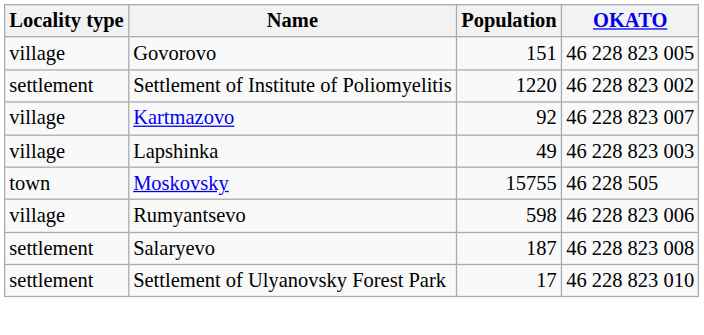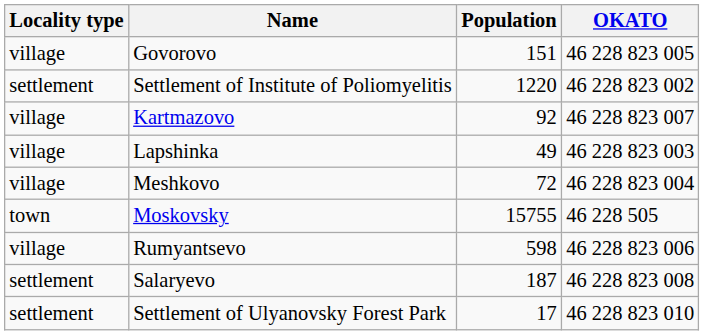 <table class="wikitable sortable">
 <tr>
 <th>Locality type</th>
 <th>Name</th>
 <th>Population</th>
 <th><a href='#'>OKATO</a></th>
 </tr>
 <tr>
 <td>village</td>
 <td>Govorovo</td>
 <td align=right>151</td>
 <td>46 228 823 005</td>
 </tr>
 <tr>
 <td>settlement</td>
 <td>Settlement of Institute of Poliomyelitis</td>
 <td align=right>1220</td>
 <td>46 228 823 002</td>
 </tr>
 <tr>
 <td>village</td>
 <td><a href='#'>Kartmazovo</a></td>
 <td align=right>92</td>
 <td>46 228 823 007</td>
 </tr>
 <tr>
 <td>village</td>
 <td>Lapshinka</td>
 <td align=right>49</td>
 <td>46 228 823 003</td>
 </tr>
 <tr>
+<td>village</td>
+<td>Meshkovo</td>
+<td align=right>72</td>
+<td>46 228 823 004</td>
+</tr>
+<tr>
 <td>town</td>
 <td><a href='#'>Moskovsky</a></td>
 <td align=right>15755</td>
 <td>46 228 505</td>
 </tr>
 <tr>
 <td>village</td>
 <td>Rumyantsevo</td>
 <td align=right>598</td>
 <td>46 228 823 006</td>
 </tr>
 <tr>
 <td>settlement</td>
 <td>Salaryevo</td>
 <td align=right>187</td>
 <td>46 228 823 008</td>
 </tr>
 <tr>
 <td>settlement</td>
 <td>Settlement of Ulyanovsky Forest Park</td>
 <td align=right>17</td>
 <td>46 228 823 010</td>
 </tr>
 </table>
